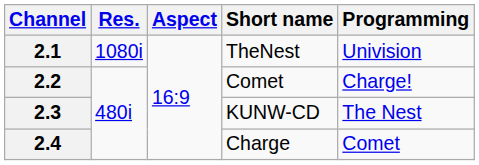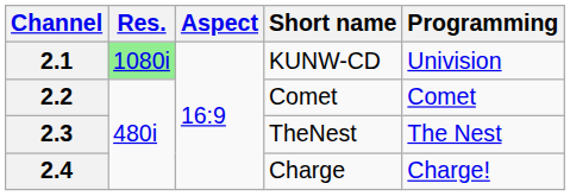 <table class="wikitable">
 <tr>
 <th scope = "col"><a href='#'>Channel</a></th>
 <th scope = "col"><a href='#'>Res.</a></th>
 <th scope = "col"><a href='#'>Aspect</a></th>
 <th scope = "col">Short name</th>
 <th scope = "col">Programming</th>
 </tr>
 <tr>
 <th scope = "row">2.1</th>
-<td><a href='#'>1080i</a></td>
+<td style="background: lightgreen;"><a href='#'>1080i</a></td>
 <td rowspan=4><a href='#'>16:9</a></td>
-<td>TheNest</td>
+<td>KUNW-CD</td>
 <td><a href='#'>Univision</a></td>
 </tr>
 <tr>
 <th scope = "row">2.2</th>
 <td rowspan=3><a href='#'>480i</a></td>
 <td>Comet</td>
-<td><a href='#'>Charge!</a></td>
+<td><a href='#'>Comet</a></td>
 </tr>
 <tr>
 <th scope = "row">2.3</th>
-<td>KUNW-CD</td>
+<td>TheNest</td>
 <td><a href='#'>The Nest</a></td>
 </tr>
 <tr>
 <th scope = "row">2.4</th>
 <td>Charge</td>
-<td><a href='#'>Comet</a></td>
+<td><a href='#'>Charge!</a></td>
 </tr>
 </table>
